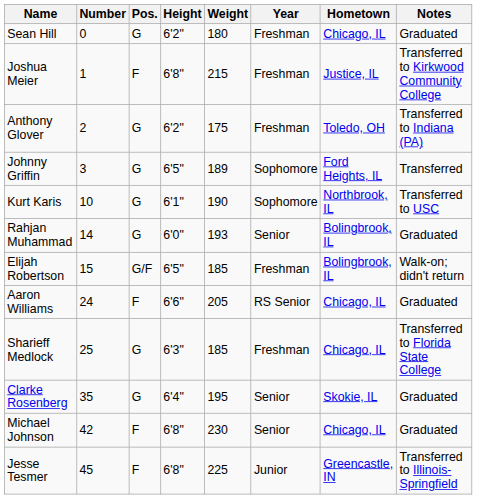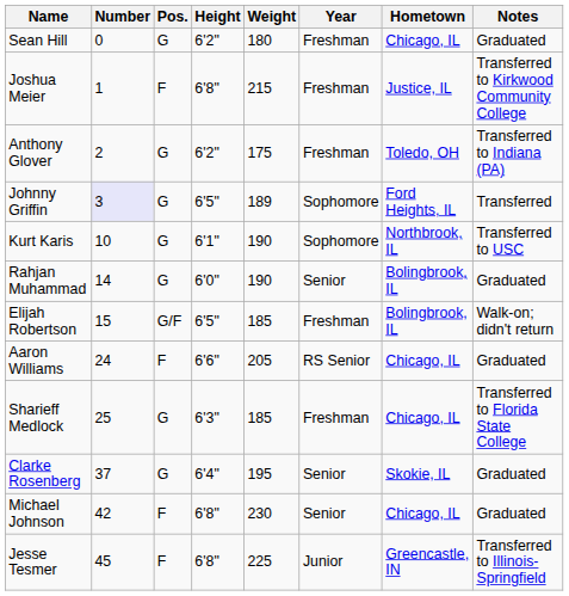 <table class="wikitable sortable" border="1">
 <tr>
 <th>Name</th>
 <th>Number</th>
 <th>Pos.</th>
 <th>Height</th>
 <th>Weight</th>
 <th>Year</th>
 <th>Hometown</th>
 <th class="unsortable">Notes</th>
 </tr>
 <tr>
 <td>Sean Hill</td>
 <td>0</td>
 <td>G</td>
 <td>6'2"</td>
 <td>180</td>
 <td>Freshman</td>
 <td><a href='#'>Chicago, IL</a></td>
 <td>Graduated</td>
 </tr>
 <tr>
 <td>Joshua Meier</td>
 <td>1</td>
 <td>F</td>
 <td>6'8"</td>
 <td>215</td>
 <td>Freshman</td>
 <td><a href='#'>Justice, IL</a></td>
 <td>Transferred to <a href='#'>Kirkwood Community College</a></td>
 </tr>
 <tr>
 <td>Anthony Glover</td>
 <td>2</td>
 <td>G</td>
 <td>6'2"</td>
 <td>175</td>
 <td>Freshman</td>
 <td><a href='#'>Toledo, OH</a></td>
 <td>Transferred to <a href='#'>Indiana (PA)</a></td>
 </tr>
 <tr>
 <td>Johnny Griffin</td>
-<td>3</td>
+<td style="background: lavender;">3</td>
 <td>G</td>
 <td>6'5"</td>
 <td>189</td>
 <td>Sophomore</td>
 <td><a href='#'>Ford Heights, IL</a></td>
 <td>Transferred</td>
 </tr>
 <tr>
 <td>Kurt Karis</td>
 <td>10</td>
 <td>G</td>
 <td>6'1"</td>
 <td>190</td>
 <td>Sophomore</td>
 <td><a href='#'>Northbrook, IL</a></td>
 <td>Transferred to <a href='#'>USC</a></td>
 </tr>
 <tr>
 <td>Rahjan Muhammad</td>
 <td>14</td>
 <td>G</td>
 <td>6'0"</td>
-<td>193</td>
+<td>190</td>
 <td>Senior</td>
 <td><a href='#'>Bolingbrook, IL</a></td>
 <td>Graduated</td>
 </tr>
 <tr>
 <td>Elijah Robertson</td>
 <td>15</td>
 <td>G/F</td>
 <td>6'5"</td>
 <td>185</td>
 <td>Freshman</td>
 <td><a href='#'>Bolingbrook, IL</a></td>
 <td>Walk-on; didn't return</td>
 </tr>
 <tr>
 <td>Aaron Williams</td>
 <td>24</td>
 <td>F</td>
 <td>6'6"</td>
 <td>205</td>
 <td>RS Senior</td>
 <td><a href='#'>Chicago, IL</a></td>
 <td>Graduated</td>
 </tr>
 <tr>
 <td>Sharieff Medlock</td>
 <td>25</td>
 <td>G</td>
 <td>6'3"</td>
 <td>185</td>
 <td>Freshman</td>
 <td><a href='#'>Chicago, IL</a></td>
 <td>Transferred to <a href='#'>Florida State College</a></td>
 </tr>
 <tr>
 <td><a href='#'>Clarke Rosenberg</a></td>
-<td>35</td>
+<td>37</td>
 <td>G</td>
 <td>6'4"</td>
 <td>195</td>
 <td>Senior</td>
 <td><a href='#'>Skokie, IL</a></td>
 <td>Graduated</td>
 </tr>
 <tr>
 <td>Michael Johnson</td>
 <td>42</td>
 <td>F</td>
 <td>6'8"</td>
 <td>230</td>
 <td>Senior</td>
 <td><a href='#'>Chicago, IL</a></td>
 <td>Graduated</td>
 </tr>
 <tr>
 <td>Jesse Tesmer</td>
 <td>45</td>
 <td>F</td>
 <td>6'8"</td>
 <td>225</td>
 <td>Junior</td>
 <td><a href='#'>Greencastle, IN</a></td>
 <td>Transferred to <a href='#'>Illinois-Springfield</a></td>
 </tr>
 </table>
